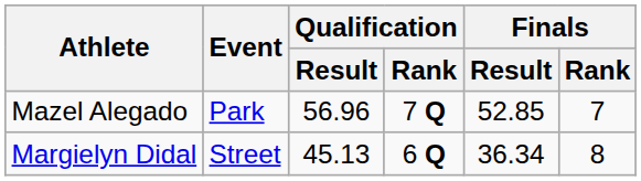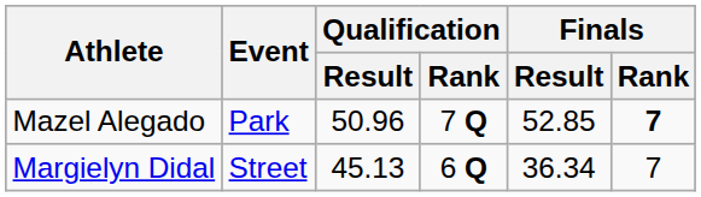 <table class=wikitable  style="font-size:90%">
 <tr>
 <th rowspan=2>Athlete</th>
 <th rowspan=2>Event</th>
 <th colspan=2>Qualification</th>
 <th colspan=2>Finals</th>
 </tr>
 <tr>
 <th>Result</th>
 <th>Rank</th>
 <th>Result</th>
 <th>Rank</th>
 </tr>
 <tr>
 <td>Mazel Alegado</td>
 <td><a href='#'>Park</a></td>
-<td align=center>56.96</td>
+<td align=center>50.96</td>
 <td align=center>7 <strong>Q</strong></td>
 <td align=center>52.85</td>
-<td align=center>7</td>
+<td align=center><strong>7</strong></td>
 </tr>
 <tr>
 <td><a href='#'>Margielyn Didal</a></td>
 <td><a href='#'>Street</a></td>
 <td align=center>45.13</td>
 <td align=center>6 <strong>Q</strong></td>
 <td align=center>36.34</td>
-<td align=center>8</td>
+<td align=center>7</td>
 </tr>
 </table>
